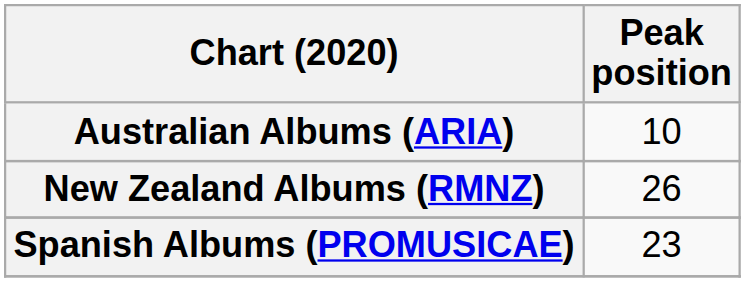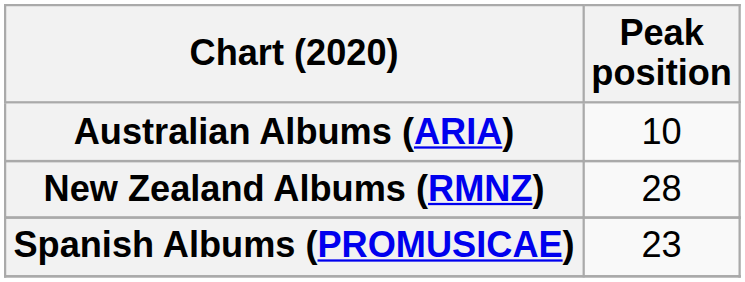 <table class="wikitable sortable plainrowheaders" style="text-align:center">
 <tr>
 <th scope="col">Chart (2020)</th>
 <th scope="col">Peak<br>position</th>
 </tr>
 <tr>
 <th scope="row">Australian Albums (<a href='#'>ARIA</a>)</th>
 <td>10</td>
 </tr>
 <tr>
 </tr>
 <tr>
 </tr>
 <tr>
 </tr>
 <tr>
 </tr>
 <tr>
 </tr>
 <tr>
 </tr>
 <tr>
 </tr>
 <tr>
 </tr>
 <tr>
 </tr>
 <tr>
 <th scope="row">New Zealand Albums (<a href='#'>RMNZ</a>)</th>
-<td>26</td>
+<td>28</td>
 </tr>
 <tr>
 </tr>
 <tr>
 <th scope="row">Spanish Albums (<a href='#'>PROMUSICAE</a>)</th>
 <td>23</td>
 </tr>
 <tr>
 </tr>
 <tr>
 </tr>
 <tr>
 </tr>
 <tr>
 </tr>
 <tr>
 </tr>
 </table>
